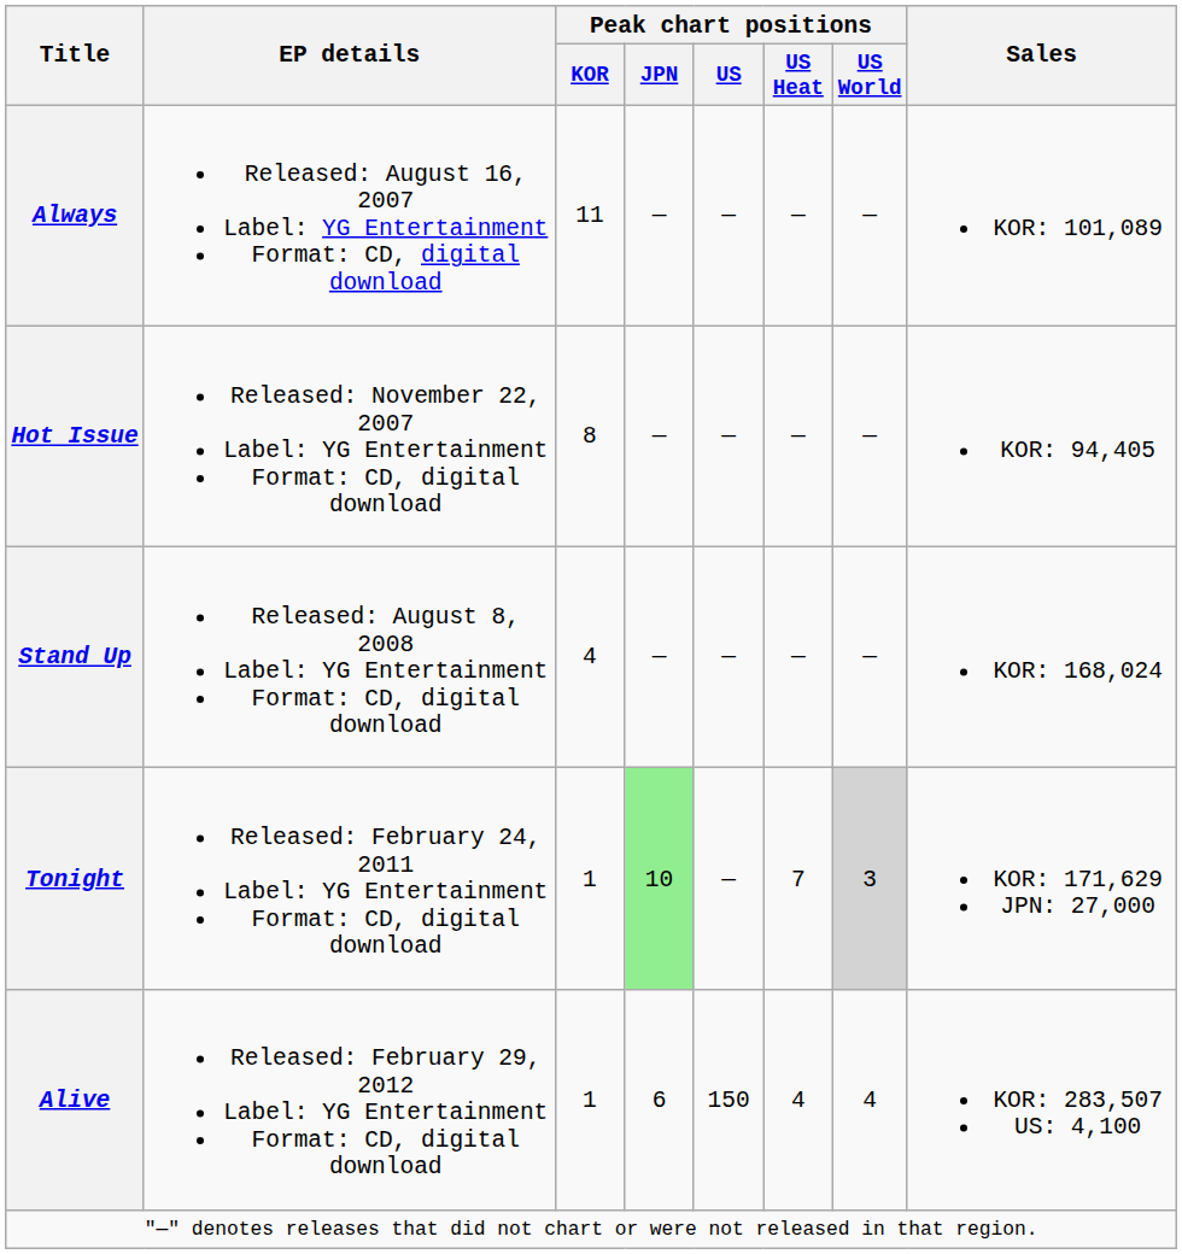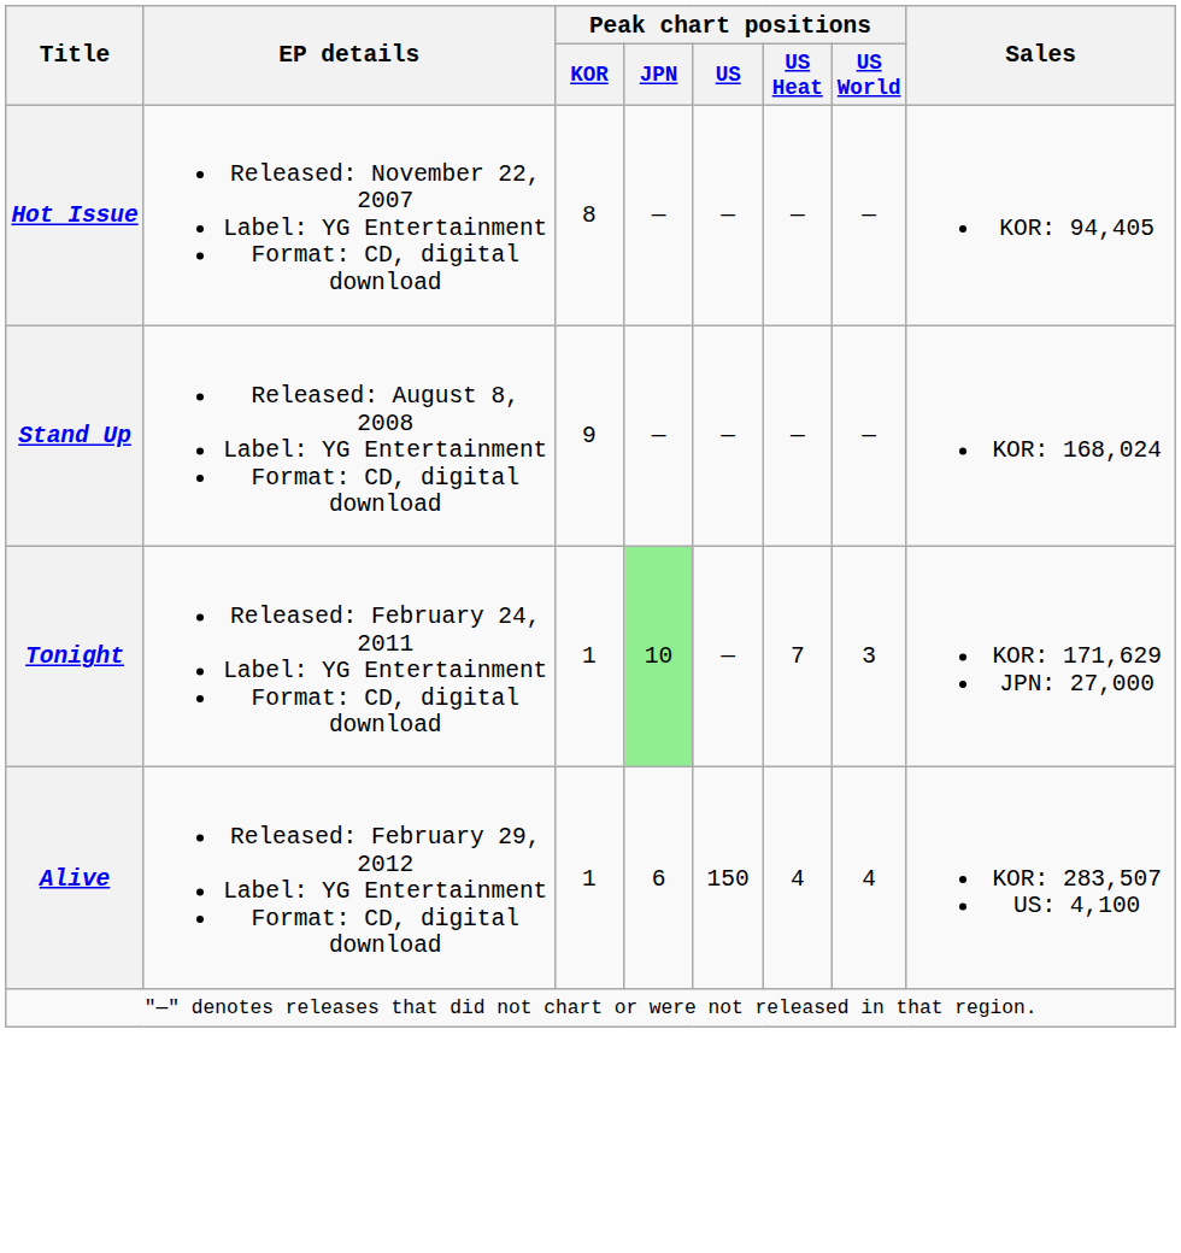 <table class="wikitable plainrowheaders" style="text-align:center;">
 <tr>
 <th scope="col" rowspan="2">Title</th>
 <th scope="col" rowspan="2" style="width:17em;">EP details</th>
 <th scope="col" colspan="5">Peak chart positions</th>
 <th scope="col" rowspan="2" style="width:11em;">Sales</th>
 </tr>
 <tr>
 <th scope="col" style="width:2.8em;font-size:90%;"><a href='#'>KOR</a><br></th>
 <th scope="col" style="width:2.8em;font-size:90%;"><a href='#'>JPN</a><br></th>
 <th scope="col" style="width:2.8em;font-size:90%;"><a href='#'>US</a><br></th>
 <th scope="col" style="width:2.8em;font-size:90%;"><a href='#'>US<br>Heat</a><br></th>
 <th scope="col" style="width:2.8em;font-size:90%;"><a href='#'>US<br>World</a><br></th>
 </tr>
 <tr>
-<th scope="row"><em><a href='#'>Always</a></em></th>
-<td><br><ul><li>Released: August 16, 2007</li><li>Label: <a href='#'>YG Entertainment</a></li><li>Format: CD, <a href='#'>digital download</a></li></ul></td>
-<td>11</td>
-<td>—</td>
-<td>—</td>
-<td>—</td>
-<td>—</td>
-<td><br><ul><li>KOR: 101,089</li></ul></td>
-</tr>
-<tr>
 <th scope="row"><em><a href='#'>Hot Issue</a></em></th>
 <td><br><ul><li>Released: November 22, 2007</li><li>Label: YG Entertainment</li><li>Format: CD, digital download</li></ul></td>
 <td>8</td>
 <td>—</td>
 <td>—</td>
 <td>—</td>
 <td>—</td>
 <td><br><ul><li>KOR: 94,405</li></ul></td>
 </tr>
 <tr>
 <th scope="row"><em><a href='#'>Stand Up</a></em></th>
 <td><br><ul><li>Released: August 8, 2008</li><li>Label: YG Entertainment</li><li>Format: CD, digital download</li></ul></td>
-<td>4</td>
+<td>9</td>
 <td>—</td>
 <td>—</td>
 <td>—</td>
 <td>—</td>
 <td><br><ul><li>KOR: 168,024</li></ul></td>
 </tr>
 <tr>
 <th scope="row"><em><a href='#'>Tonight</a></em></th>
 <td><br><ul><li>Released: February 24, 2011</li><li>Label: YG Entertainment</li><li>Format: CD, digital download</li></ul></td>
 <td>1</td>
 <td style="background: lightgreen;">10</td>
 <td>—</td>
 <td>7</td>
-<td style="background: lightgrey;">3</td>
+<td>3</td>
 <td><br><ul><li>KOR: 171,629</li><li>JPN: 27,000</li></ul></td>
 </tr>
 <tr>
 <th scope="row"><em><a href='#'>Alive</a></em></th>
 <td><br><ul><li>Released: February 29, 2012</li><li>Label: YG Entertainment</li><li>Format: CD, digital download</li></ul></td>
 <td>1</td>
 <td>6</td>
 <td>150</td>
 <td>4</td>
 <td>4</td>
 <td><br><ul><li>KOR: 283,507</li><li>US: 4,100</li></ul></td>
 </tr>
 <tr>
 <td colspan="8"><small>"—" denotes releases that did not chart or were not released in that region.</small></td>
 </tr>
 </table>
